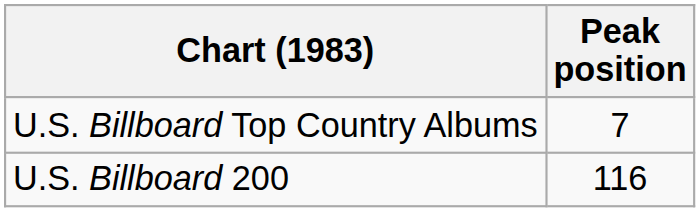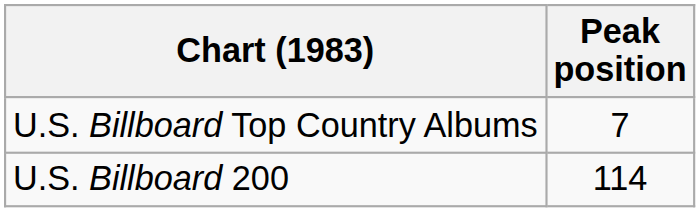 <table class="wikitable">
 <tr>
 <th>Chart (1983)</th>
 <th>Peak<br>position</th>
 </tr>
 <tr>
 <td>U.S. <em>Billboard</em> Top Country Albums</td>
 <td align="center">7</td>
 </tr>
 <tr>
 <td>U.S. <em>Billboard</em> 200</td>
-<td align="center">116</td>
+<td align="center">114</td>
 </tr>
 </table>
